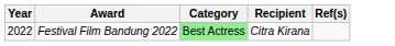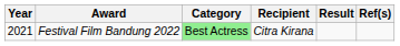 <table class="wikitable">
 <tr>
 <th>Year</th>
 <th>Award</th>
 <th>Category</th>
 <th>Recipient</th>
+<th>Result</th>
 <th>Ref(s)</th>
 </tr>
 <tr>
-<td>2022</td>
+<td>2021</td>
 <td><em>Festival Film Bandung 2022</em></td>
 <td style="background: lightgreen;">Best Actress</td>
 <td><em>Citra Kirana</em></td>
 <td></td>
+<td></td>
 </tr>
 </table>
